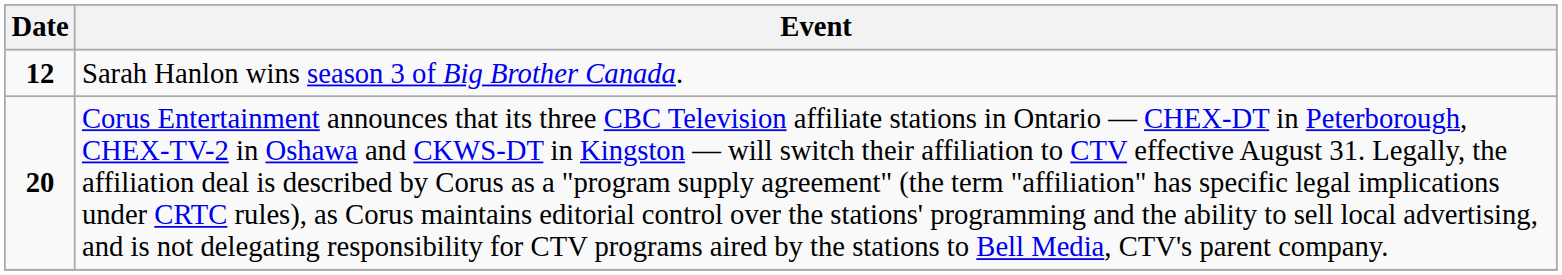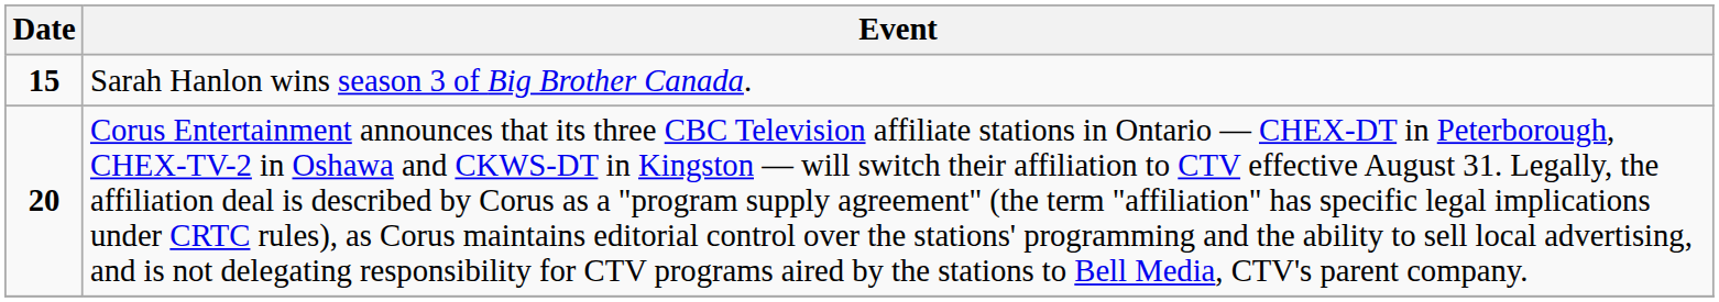 <table class="wikitable">
 <tr>
 <th>Date</th>
 <th>Event</th>
 </tr>
 <tr>
-<td style="text-align:center;"><strong>12</strong></td>
+<td style="text-align:center;"><strong>15</strong></td>
 <td>Sarah Hanlon wins <a href='#'>season 3 of <em>Big Brother Canada</em></a>.</td>
 </tr>
 <tr>
 <td style="text-align:center;"><strong>20</strong></td>
 <td><a href='#'>Corus Entertainment</a> announces that its three <a href='#'>CBC Television</a> affiliate stations in Ontario — <a href='#'>CHEX-DT</a> in <a href='#'>Peterborough</a>, <a href='#'>CHEX-TV-2</a> in <a href='#'>Oshawa</a> and <a href='#'>CKWS-DT</a> in <a href='#'>Kingston</a> — will switch their affiliation to <a href='#'>CTV</a> effective August 31. Legally, the affiliation deal is described by Corus as a "program supply agreement" (the term "affiliation" has specific legal implications under <a href='#'>CRTC</a> rules), as Corus maintains editorial control over the stations' programming and the ability to sell local advertising, and is not delegating responsibility for CTV programs aired by the stations to <a href='#'>Bell Media</a>, CTV's parent company.</td>
 </tr>
 <tr>
 </tr>
 </table>
